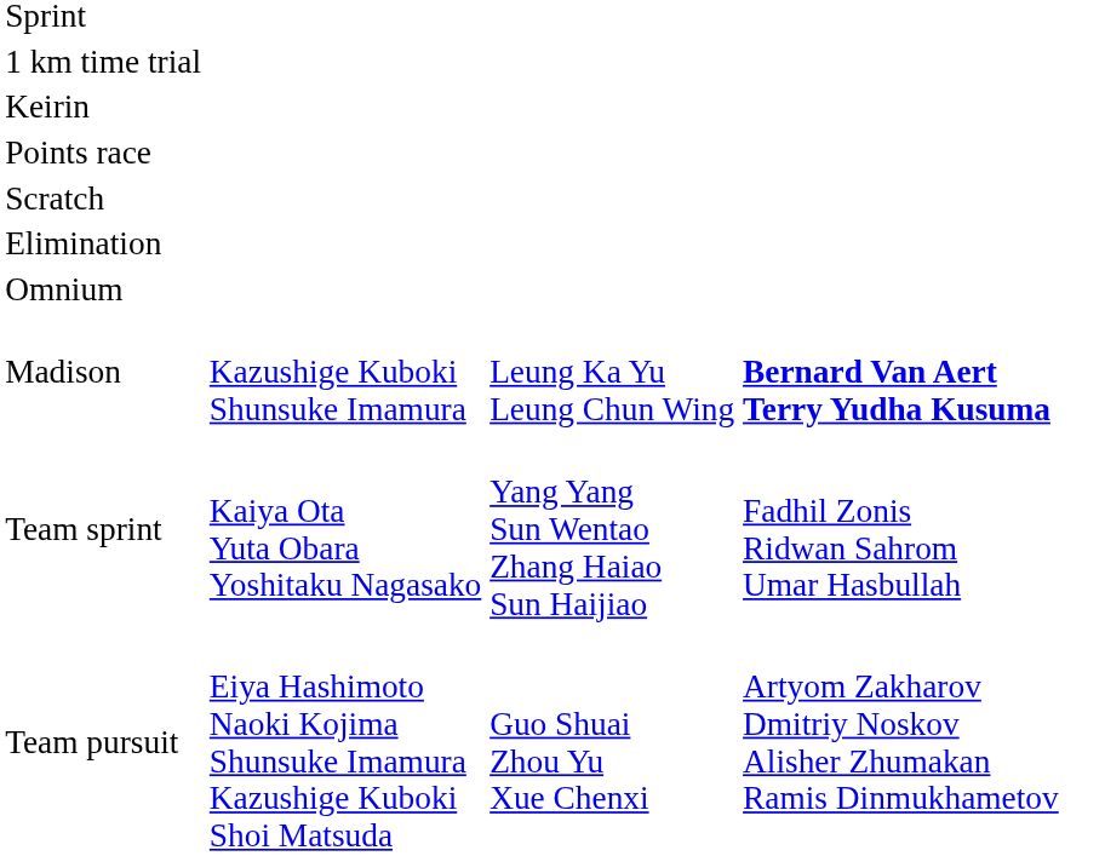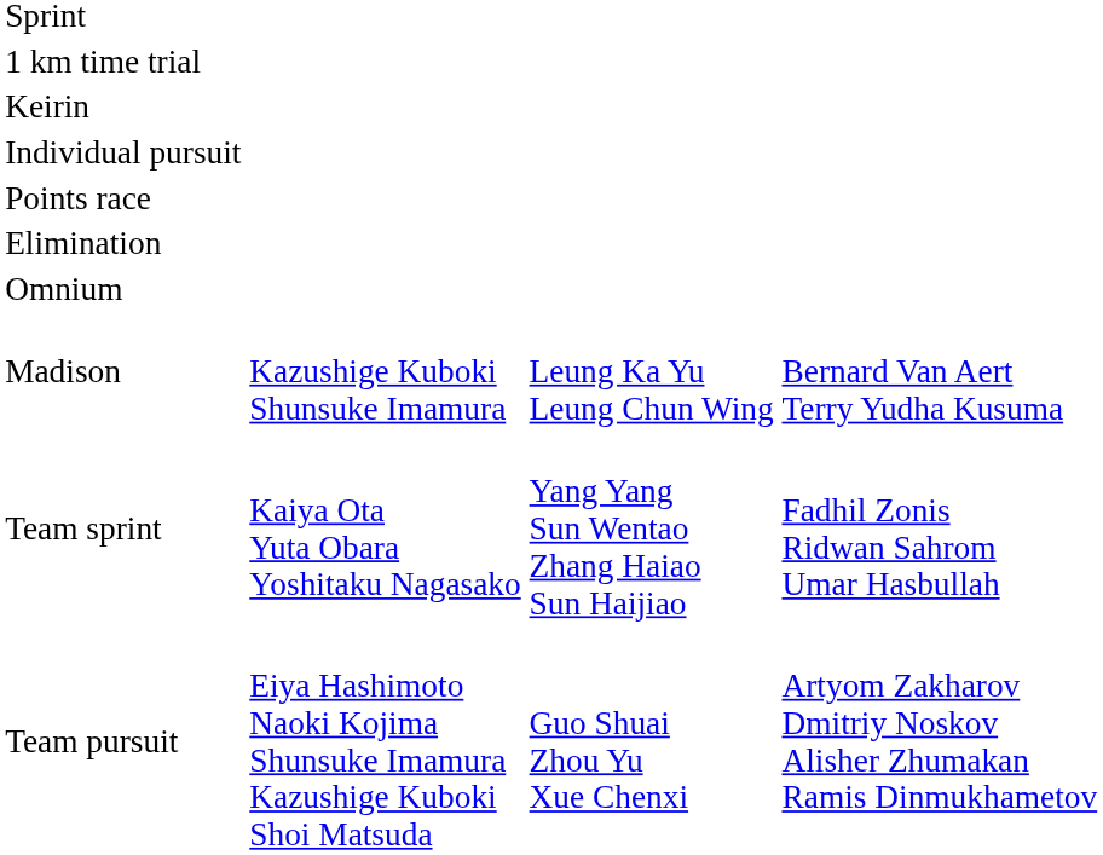 <table>
 <tr>
 <td>Sprint</td>
 <td></td>
 <td></td>
 <td></td>
 </tr>
 <tr>
 <td>1 km time trial</td>
 <td></td>
 <td></td>
 <td></td>
 </tr>
 <tr>
 <td>Keirin</td>
 <td></td>
 <td></td>
 <td></td>
 </tr>
 <tr>
-<td>Points race</td>
+<td>Individual pursuit</td>
 <td></td>
 <td></td>
 <td></td>
 </tr>
 <tr>
-<td>Scratch</td>
+<td>Points race</td>
 <td></td>
 <td></td>
 <td></td>
 </tr>
 <tr>
 <td>Elimination</td>
 <td></td>
 <td></td>
 <td></td>
 </tr>
 <tr>
 <td>Omnium</td>
 <td></td>
 <td></td>
 <td></td>
 </tr>
 <tr>
 <td>Madison</td>
 <td><br><a href='#'>Kazushige Kuboki</a><br><a href='#'>Shunsuke Imamura</a></td>
 <td><br><a href='#'>Leung Ka Yu</a><br><a href='#'>Leung Chun Wing</a></td>
-<td><strong><br><a href='#'>Bernard Van Aert</a><br><a href='#'>Terry Yudha Kusuma</a></strong></td>
+<td><br><a href='#'>Bernard Van Aert</a><br><a href='#'>Terry Yudha Kusuma</a></td>
 </tr>
 <tr>
 <td>Team sprint</td>
 <td><br><a href='#'>Kaiya Ota</a><br><a href='#'>Yuta Obara</a><br><a href='#'>Yoshitaku Nagasako</a></td>
 <td valign=top><br><a href='#'>Yang Yang</a><br><a href='#'>Sun Wentao</a><br><a href='#'>Zhang Haiao</a><br><a href='#'>Sun Haijiao</a></td>
 <td><br><a href='#'>Fadhil Zonis</a><br><a href='#'>Ridwan Sahrom</a><br><a href='#'>Umar Hasbullah</a></td>
 </tr>
 <tr>
 <td>Team pursuit</td>
 <td><br><a href='#'>Eiya Hashimoto</a><br><a href='#'>Naoki Kojima</a><br><a href='#'>Shunsuke Imamura</a><br><a href='#'>Kazushige Kuboki</a><br><a href='#'>Shoi Matsuda</a></td>
 <td><br><a href='#'>Guo Shuai</a><br><a href='#'>Zhou Yu</a><br><a href='#'>Xue Chenxi</a></td>
 <td valign=top><br><a href='#'>Artyom Zakharov</a><br><a href='#'>Dmitriy Noskov</a><br><a href='#'>Alisher Zhumakan</a><br><a href='#'>Ramis Dinmukhametov</a></td>
 </tr>
 </table>
